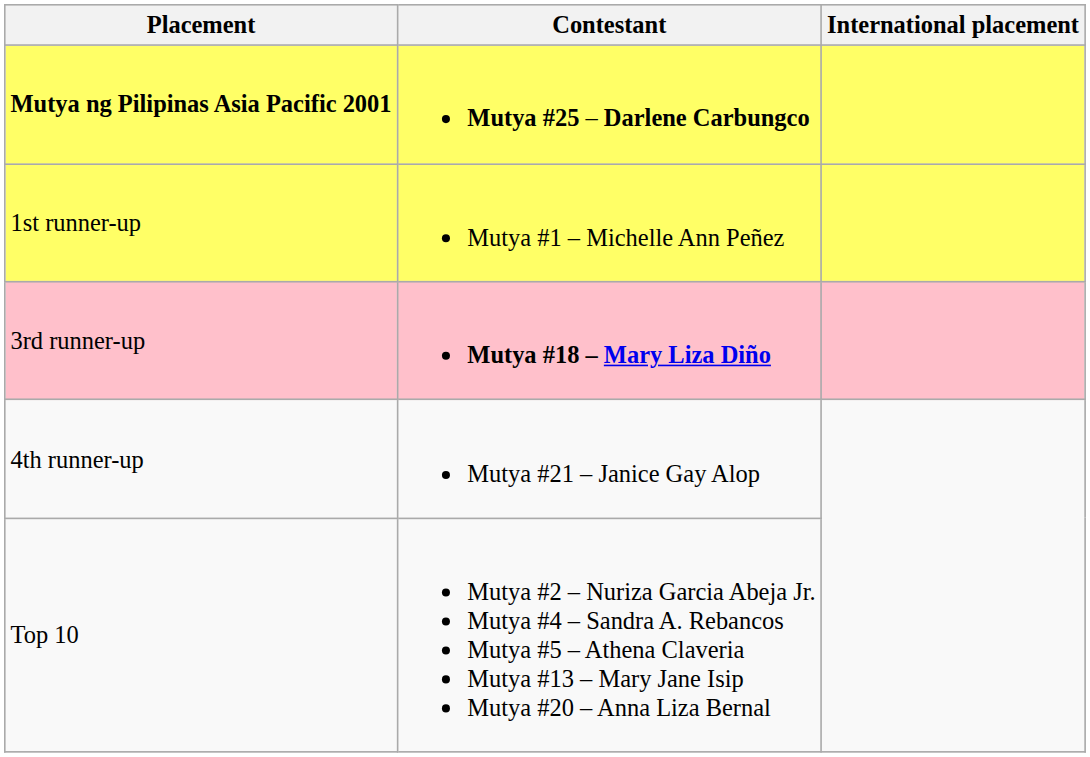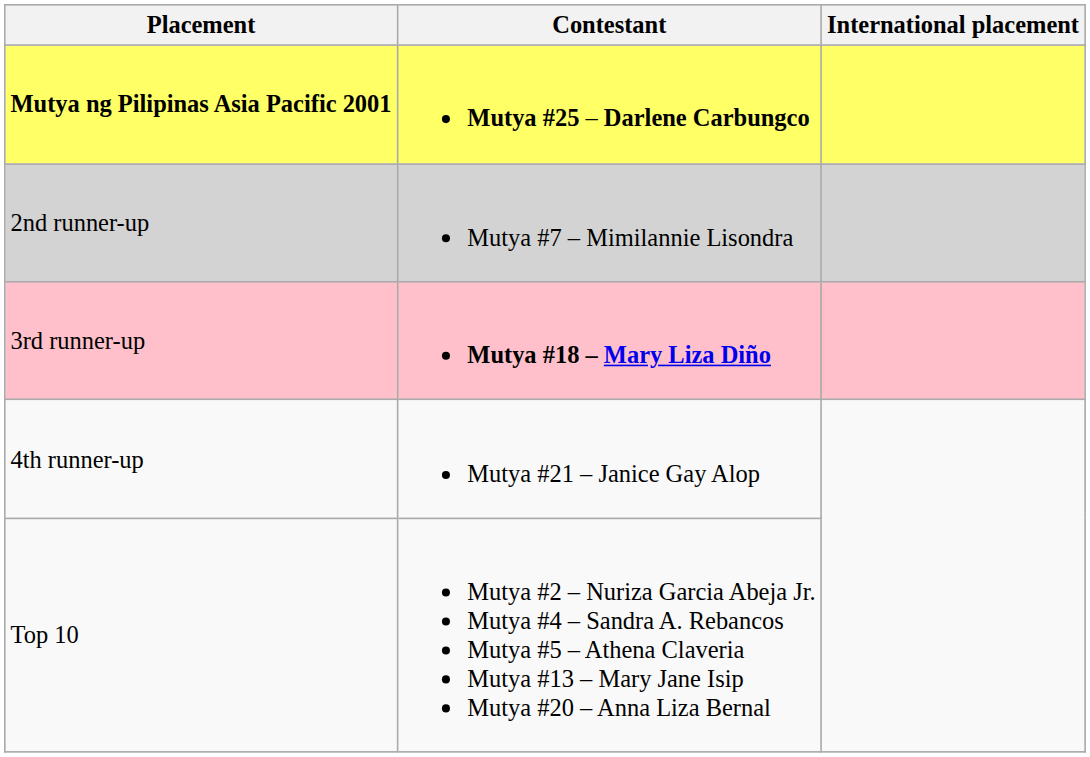 <table class="wikitable sortable" style="font-size: 95%;">
 <tr>
 <th>Placement</th>
 <th>Contestant</th>
 <th>International placement</th>
 </tr>
 <tr style="background:#FFFF66;">
 <td><strong>Mutya ng Pilipinas Asia Pacific 2001</strong></td>
 <td><br><ul><li><strong>Mutya #25</strong> – <strong>Darlene Carbungco</strong></li></ul></td>
 <td></td>
 </tr>
-<tr style="background:#FFFF66;">
-<td>1st runner-up</td>
-<td><br><ul><li>Mutya #1 – Michelle Ann Peñez<br></li></ul></td>
+<tr style="background:lightgrey;">
+<td>2nd runner-up</td>
+<td><br><ul><li>Mutya #7 – Mimilannie Lisondra<br></li></ul></td>
 <td></td>
 </tr>
 <tr style="background:pink;">
 <td>3rd runner-up</td>
 <td><strong><br><ul><li>Mutya #18 – <a href='#'>Mary Liza Diño</a><br></li></ul></strong></td>
 <td></td>
 </tr>
 <tr>
 <td>4th runner-up</td>
 <td><br><ul><li>Mutya #21 – Janice Gay Alop</li></ul></td>
 </tr>
 <tr>
 <td>Top 10</td>
 <td><br><ul><li>Mutya #2 – Nuriza Garcia Abeja Jr.</li><li>Mutya #4 – Sandra A. Rebancos</li><li>Mutya #5 – Athena Claveria</li><li>Mutya #13 – Mary Jane Isip</li><li>Mutya #20 – Anna Liza Bernal</li></ul></td>
 </tr>
 </table>
